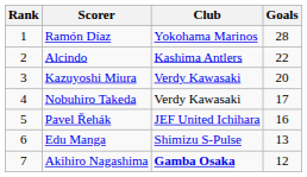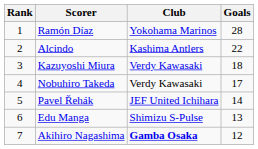 <table class="wikitable">
 <tr>
 <th>Rank</th>
 <th>Scorer</th>
 <th>Club</th>
 <th>Goals</th>
 </tr>
 <tr>
 <td align=center>1</td>
 <td> <a href='#'>Ramón Díaz</a></td>
 <td><a href='#'>Yokohama Marinos</a></td>
 <td align=center>28</td>
 </tr>
 <tr>
 <td align=center>2</td>
 <td> <a href='#'>Alcindo</a></td>
 <td><a href='#'>Kashima Antlers</a></td>
 <td align=center>22</td>
 </tr>
 <tr>
 <td align=center>3</td>
 <td> <a href='#'>Kazuyoshi Miura</a></td>
 <td><a href='#'>Verdy Kawasaki</a></td>
-<td align=center>20</td>
+<td align=center>18</td>
 </tr>
 <tr>
 <td align=center>4</td>
 <td> <a href='#'>Nobuhiro Takeda</a></td>
 <td>Verdy Kawasaki</td>
 <td align=center>17</td>
 </tr>
 <tr>
 <td align=center>5</td>
 <td> <a href='#'>Pavel Řehák</a></td>
 <td><a href='#'>JEF United Ichihara</a></td>
-<td align=center>16</td>
+<td align=center>14</td>
 </tr>
 <tr>
 <td align=center>6</td>
 <td> <a href='#'>Edu Manga</a></td>
 <td><a href='#'>Shimizu S-Pulse</a></td>
 <td align=center>13</td>
 </tr>
 <tr>
 <td align=center>7</td>
 <td> <a href='#'>Akihiro Nagashima</a></td>
 <td><strong><a href='#'>Gamba Osaka</a></strong></td>
 <td align=center>12</td>
 </tr>
 </table>
